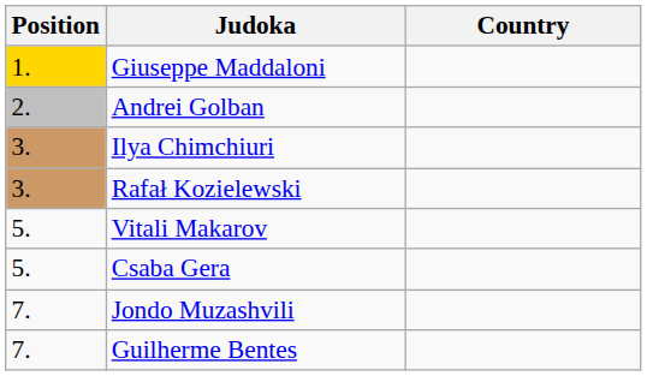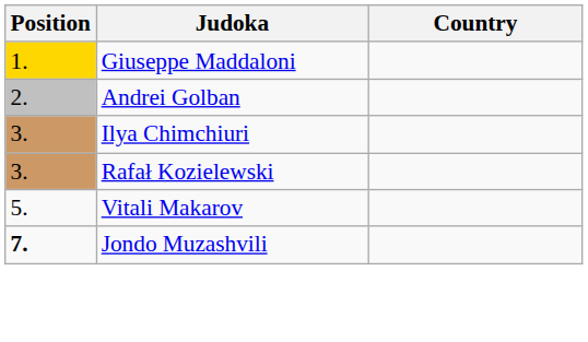 <table class=wikitable>
 <tr>
 <th>Position</th>
 <th width=180>Judoka</th>
 <th width=140>Country</th>
 </tr>
 <tr>
 <td bgcolor=gold>1.</td>
 <td><a href='#'>Giuseppe Maddaloni</a></td>
 <td></td>
 </tr>
 <tr>
 <td bgcolor=silver>2.</td>
 <td><a href='#'>Andrei Golban</a></td>
 <td></td>
 </tr>
 <tr>
 <td bgcolor=CC9966>3.</td>
 <td><a href='#'>Ilya Chimchiuri</a></td>
 <td></td>
 </tr>
 <tr>
 <td bgcolor=CC9966>3.</td>
 <td><a href='#'>Rafał Kozielewski</a></td>
 <td></td>
 </tr>
 <tr>
 <td>5.</td>
 <td><a href='#'>Vitali Makarov</a></td>
 <td></td>
 </tr>
 <tr>
-<td>5.</td>
-<td><a href='#'>Csaba Gera</a></td>
-<td></td>
-</tr>
-<tr>
-<td>7.</td>
+<td><strong>7.</strong></td>
 <td><a href='#'>Jondo Muzashvili</a></td>
 <td></td>
 </tr>
-<tr>
-<td>7.</td>
-<td><a href='#'>Guilherme Bentes</a></td>
-<td></td>
-</tr>
 </table>
